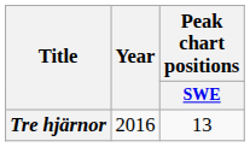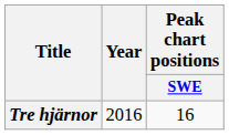 <table class="wikitable plainrowheaders" style="text-align:center;">
 <tr>
 <th scope="col" rowspan="2">Title</th>
 <th scope="col" rowspan="2">Year</th>
 <th scope="col" colspan="1">Peak chart positions</th>
 </tr>
 <tr>
 <th scope="col" style="width:3em;font-size:85%;"><a href='#'>SWE</a><br></th>
 </tr>
 <tr>
 <th scope="row"><em>Tre hjärnor</em></th>
 <td>2016</td>
-<td>13</td>
+<td>16</td>
 </tr>
 </table>
